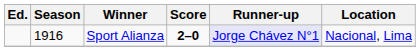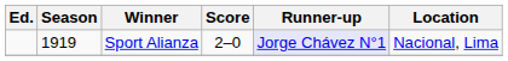 <table class="sortable plainrowheaders wikitable">
 <tr>
 <th width=px>Ed.</th>
 <th scope=col>Season</th>
 <th scope=col>Winner</th>
 <th scope=col>Score</th>
 <th scope=col>Runner-up</th>
 <th scope=col>Location</th>
 </tr>
 <tr>
 <td></td>
-<td>1916</td>
+<td>1919</td>
 <td><a href='#'>Sport Alianza</a>  </td>
-<td align="center"><strong>2–0</strong></td>
+<td align="center">2–0</td>
 <td style="background: lavender;"><a href='#'>Jorge Chávez N°1</a></td>
 <td><a href='#'>Nacional</a>, <a href='#'>Lima</a></td>
 </tr>
 <tr>
 </tr>
 </table>
